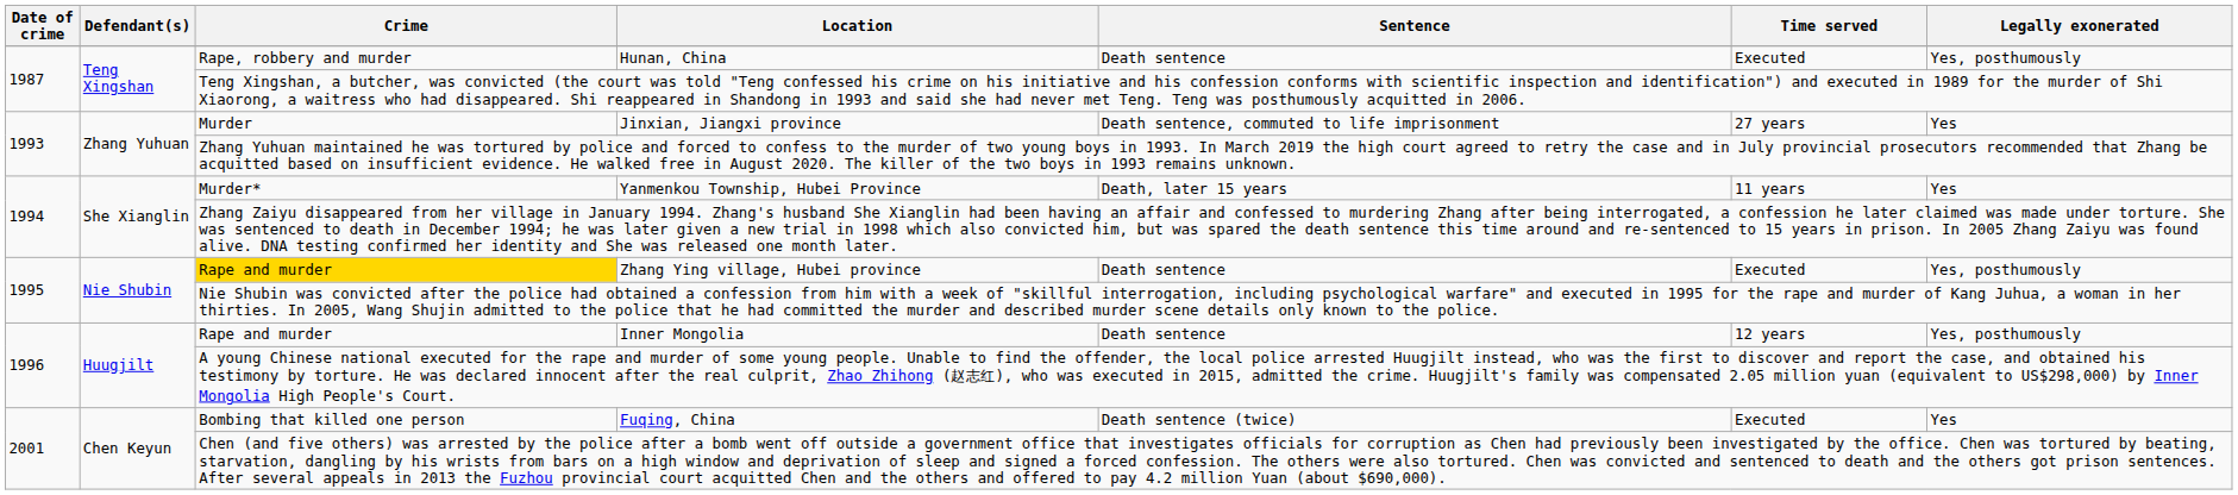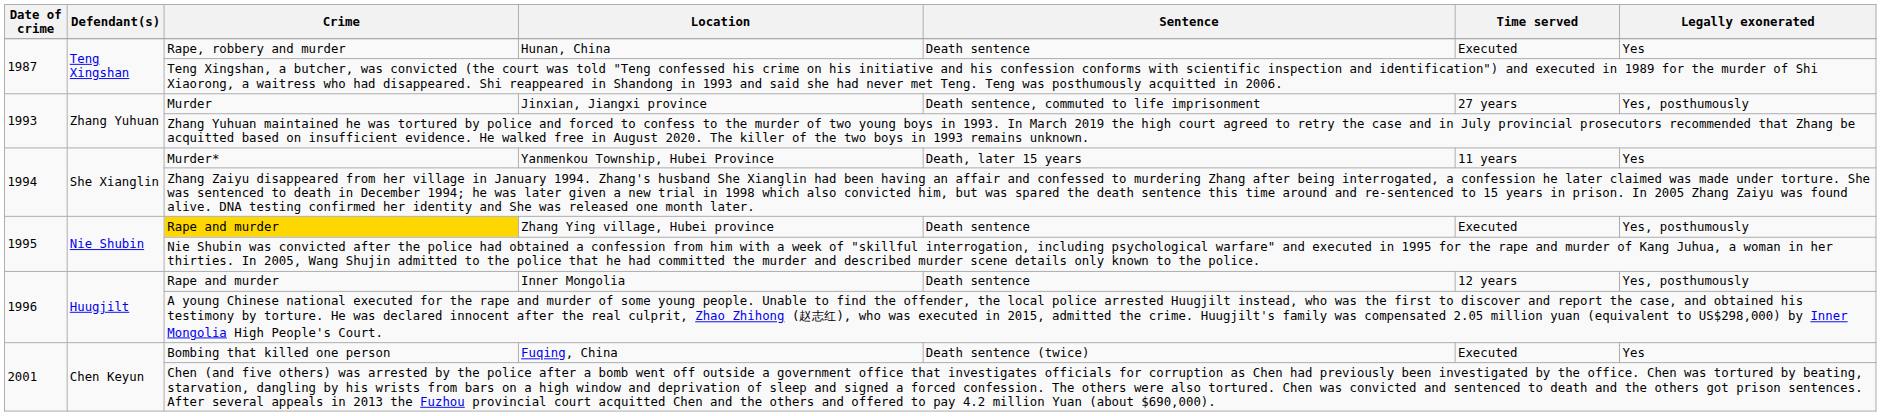 <table class="wikitable sortable">
 <tr>
 <th>Date of crime</th>
 <th>Defendant(s)</th>
 <th>Crime</th>
 <th>Location</th>
 <th>Sentence</th>
 <th>Time served</th>
 <th>Legally exonerated</th>
 </tr>
 <tr>
 </tr>
 <tr ->
 <td rowspan="2">1987</td>
 <td rowspan="2"><a href='#'>Teng Xingshan</a></td>
 <td>Rape, robbery and murder</td>
 <td>Hunan, China</td>
 <td>Death sentence</td>
 <td>Executed</td>
-<td>Yes, posthumously</td>
+<td>Yes</td>
 </tr>
 <tr>
 <td colspan=5>Teng Xingshan, a butcher, was convicted (the court was told "Teng confessed his crime on his initiative and his confession conforms with scientific inspection and identification") and executed in 1989 for the murder of Shi Xiaorong, a waitress who had disappeared. Shi reappeared in Shandong in 1993 and said she had never met Teng. Teng was posthumously acquitted in 2006.</td>
 </tr>
 <tr ->
 <td rowspan="2">1993</td>
 <td rowspan="2">Zhang Yuhuan</td>
 <td>Murder</td>
 <td>Jinxian, Jiangxi province</td>
 <td>Death sentence, commuted to life imprisonment</td>
 <td>27 years</td>
-<td>Yes</td>
+<td>Yes, posthumously</td>
 </tr>
 <tr>
 <td colspan=5>Zhang Yuhuan maintained he was tortured by police and forced to confess to the murder of two young boys in 1993. In March 2019 the high court agreed to retry the case and in July provincial prosecutors recommended that Zhang be acquitted based on insufficient evidence. He walked free in August 2020. The killer of the two boys in 1993 remains unknown.</td>
 </tr>
 <tr ->
 <td rowspan="2">1994</td>
 <td rowspan="2">She Xianglin</td>
 <td>Murder*</td>
 <td>Yanmenkou Township, Hubei Province</td>
 <td>Death, later 15 years</td>
 <td>11 years</td>
 <td>Yes</td>
 </tr>
 <tr>
 <td colspan="5">Zhang Zaiyu disappeared from her village in January 1994. Zhang's husband She Xianglin had been having an affair and confessed to murdering Zhang after being interrogated, a confession he later claimed was made under torture. She was sentenced to death in December 1994; he was later given a new trial in 1998 which also convicted him, but was spared the death sentence this time around and re-sentenced to 15 years in prison. In 2005 Zhang Zaiyu was found alive. DNA testing confirmed her identity and She was released one month later.</td>
 </tr>
 <tr ->
 <td rowspan="2">1995</td>
 <td rowspan="2"><a href='#'>Nie Shubin</a></td>
 <td style="background: gold;">Rape and murder</td>
 <td>Zhang Ying village, Hubei province</td>
 <td>Death sentence</td>
 <td>Executed</td>
 <td>Yes, posthumously</td>
 </tr>
 <tr>
 <td colspan=5>Nie Shubin was convicted after the police had obtained a confession from him with a week of "skillful interrogation, including psychological warfare" and executed in 1995 for the rape and murder of Kang Juhua, a woman in her thirties. In 2005, Wang Shujin admitted to the police that he had committed the murder and described murder scene details only known to the police.</td>
 </tr>
 <tr ->
 <td rowspan="2">1996</td>
 <td rowspan="2"><a href='#'>Huugjilt</a></td>
 <td>Rape and murder</td>
 <td>Inner Mongolia</td>
 <td>Death sentence</td>
 <td>12 years</td>
 <td>Yes, posthumously</td>
 </tr>
 <tr>
 <td colspan=5>A young Chinese national executed for the rape and murder of some young people. Unable to find the offender, the local police arrested Huugjilt instead, who was the first to discover and report the case, and obtained his testimony by torture. He was declared innocent after the real culprit, <a href='#'>Zhao Zhihong</a> (赵志红), who was executed in 2015, admitted the crime. Huugjilt's family was compensated 2.05 million yuan (equivalent to US$298,000) by <a href='#'>Inner Mongolia</a> High People's Court.</td>
 </tr>
 <tr ->
 <td rowspan="2">2001</td>
 <td rowspan="2">Chen Keyun</td>
 <td>Bombing that killed one person</td>
 <td><a href='#'>Fuqing</a>, China</td>
 <td>Death sentence (twice)</td>
 <td>Executed</td>
 <td>Yes</td>
 </tr>
 <tr>
 <td colspan=5>Chen (and five others) was arrested by the police after a bomb went off outside a government office that investigates officials for corruption as Chen had previously been investigated by the office. Chen was tortured by beating, starvation, dangling by his wrists from bars on a high window and deprivation of sleep and signed a forced confession. The others were also tortured. Chen was convicted and sentenced to death and the others got prison sentences. After several appeals in 2013 the <a href='#'>Fuzhou</a> provincial court acquitted Chen and the others and offered to pay 4.2 million Yuan (about $690,000).</td>
 </tr>
 </table>
